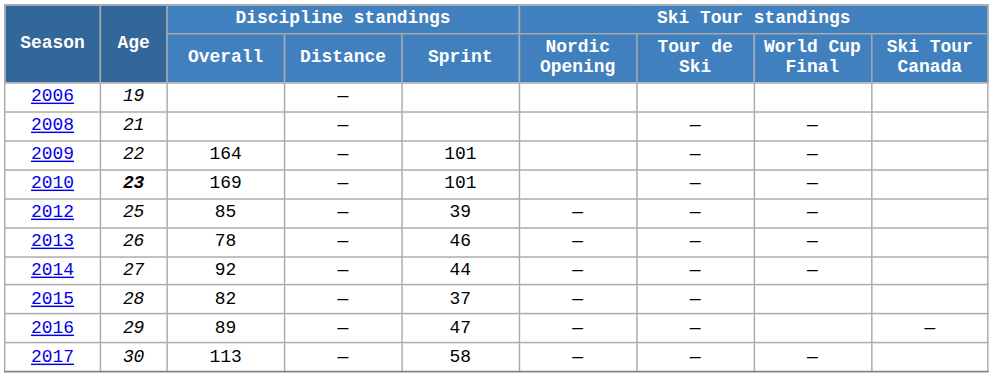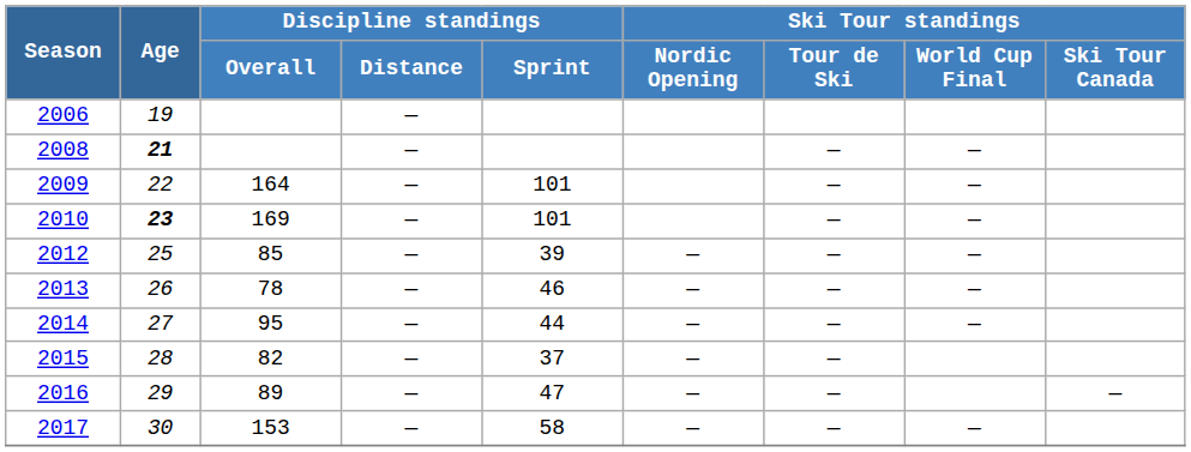 <table class="wikitable" style="font-size:95%; text-align:center; border:grey solid 1px; border-collapse:collapse; background:#ffffff;">
 <tr>
 <th style="background-color:#369; color:white; width:60px;" rowspan="2"> Season </th>
 <th style="background-color:#369; color:white; width:40px;" rowspan="2"> Age </th>
 <th style="background-color:#4180be; color:white;" colspan="3">Discipline standings</th>
 <th style="background-color:#4180be; color:white;" colspan="4">Ski Tour standings</th>
 </tr>
 <tr>
 <th style="background-color:#4180be; color:white; width:75px;">Overall</th>
 <th style="background-color:#4180be; color:white; width:75px;">Distance</th>
 <th style="background-color:#4180be; color:white; width:75px;">Sprint</th>
 <th style="background-color:#4180be; color:white; width:75px;">Nordic<br>Opening</th>
 <th style="background-color:#4180be; color:white; width:75px;">Tour de<br>Ski</th>
 <th style="background-color:#4180be; color:white; width:75px;">World Cup<br>Final</th>
 <th style="background-color:#4180be; color:white; width:75px;">Ski Tour<br>Canada</th>
 </tr>
 <tr>
 <td><a href='#'>2006</a></td>
 <td><em>19</em></td>
 <td></td>
 <td>—</td>
 <td></td>
 <td></td>
 <td></td>
 <td></td>
 <td></td>
 </tr>
 <tr>
 <td><a href='#'>2008</a></td>
-<td><em>21</em></td>
+<td><strong><em>21</em></strong></td>
 <td></td>
 <td>—</td>
 <td></td>
 <td></td>
 <td>—</td>
 <td>—</td>
 <td></td>
 </tr>
 <tr>
 <td><a href='#'>2009</a></td>
 <td><em>22</em></td>
 <td>164</td>
 <td>—</td>
 <td>101</td>
 <td></td>
 <td>—</td>
 <td>—</td>
 <td></td>
 </tr>
 <tr>
 <td><a href='#'>2010</a></td>
 <td><strong><em>23</em></strong></td>
 <td>169</td>
 <td>—</td>
 <td>101</td>
 <td></td>
 <td>—</td>
 <td>—</td>
 <td></td>
 </tr>
 <tr>
 <td><a href='#'>2012</a></td>
 <td><em>25</em></td>
 <td>85</td>
 <td>—</td>
 <td>39</td>
 <td>—</td>
 <td>—</td>
 <td>—</td>
 <td></td>
 </tr>
 <tr>
 <td><a href='#'>2013</a></td>
 <td><em>26</em></td>
 <td>78</td>
 <td>—</td>
 <td>46</td>
 <td>—</td>
 <td>—</td>
 <td>—</td>
 <td></td>
 </tr>
 <tr>
 <td><a href='#'>2014</a></td>
 <td><em>27</em></td>
-<td>92</td>
+<td>95</td>
 <td>—</td>
 <td>44</td>
 <td>—</td>
 <td>—</td>
 <td>—</td>
 <td></td>
 </tr>
 <tr>
 <td><a href='#'>2015</a></td>
 <td><em>28</em></td>
 <td>82</td>
 <td>—</td>
 <td>37</td>
 <td>—</td>
 <td>—</td>
 <td></td>
 <td></td>
 </tr>
 <tr>
 <td><a href='#'>2016</a></td>
 <td><em>29</em></td>
 <td>89</td>
 <td>—</td>
 <td>47</td>
 <td>—</td>
 <td>—</td>
 <td></td>
 <td>—</td>
 </tr>
 <tr>
 <td><a href='#'>2017</a></td>
 <td><em>30</em></td>
-<td>113</td>
+<td>153</td>
 <td>—</td>
 <td>58</td>
 <td>—</td>
 <td>—</td>
 <td>—</td>
 <td></td>
 </tr>
 <tr>
 </tr>
 </table>
